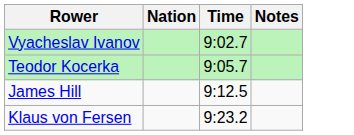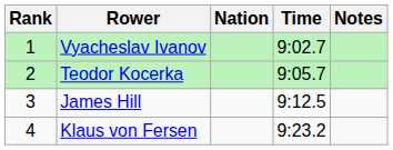 <table class="wikitable sortable" style="text-align:center">
 <tr>
+<th>Rank</th>
 <th>Rower</th>
 <th>Nation</th>
 <th>Time</th>
 <th>Notes</th>
 </tr>
 <tr bgcolor=bbf3bb>
+<td>1</td>
 <td align=left><a href='#'>Vyacheslav Ivanov</a></td>
 <td align=left></td>
 <td>9:02.7</td>
 <td></td>
 </tr>
 <tr bgcolor=bbf3bb>
+<td>2</td>
 <td align=left><a href='#'>Teodor Kocerka</a></td>
 <td align=left></td>
 <td>9:05.7</td>
 <td></td>
 </tr>
 <tr>
+<td>3</td>
 <td align=left><a href='#'>James Hill</a></td>
 <td align=left></td>
 <td>9:12.5</td>
 <td></td>
 </tr>
 <tr>
+<td>4</td>
 <td align=left><a href='#'>Klaus von Fersen</a></td>
 <td align=left></td>
 <td>9:23.2</td>
 <td></td>
 </tr>
 </table>
